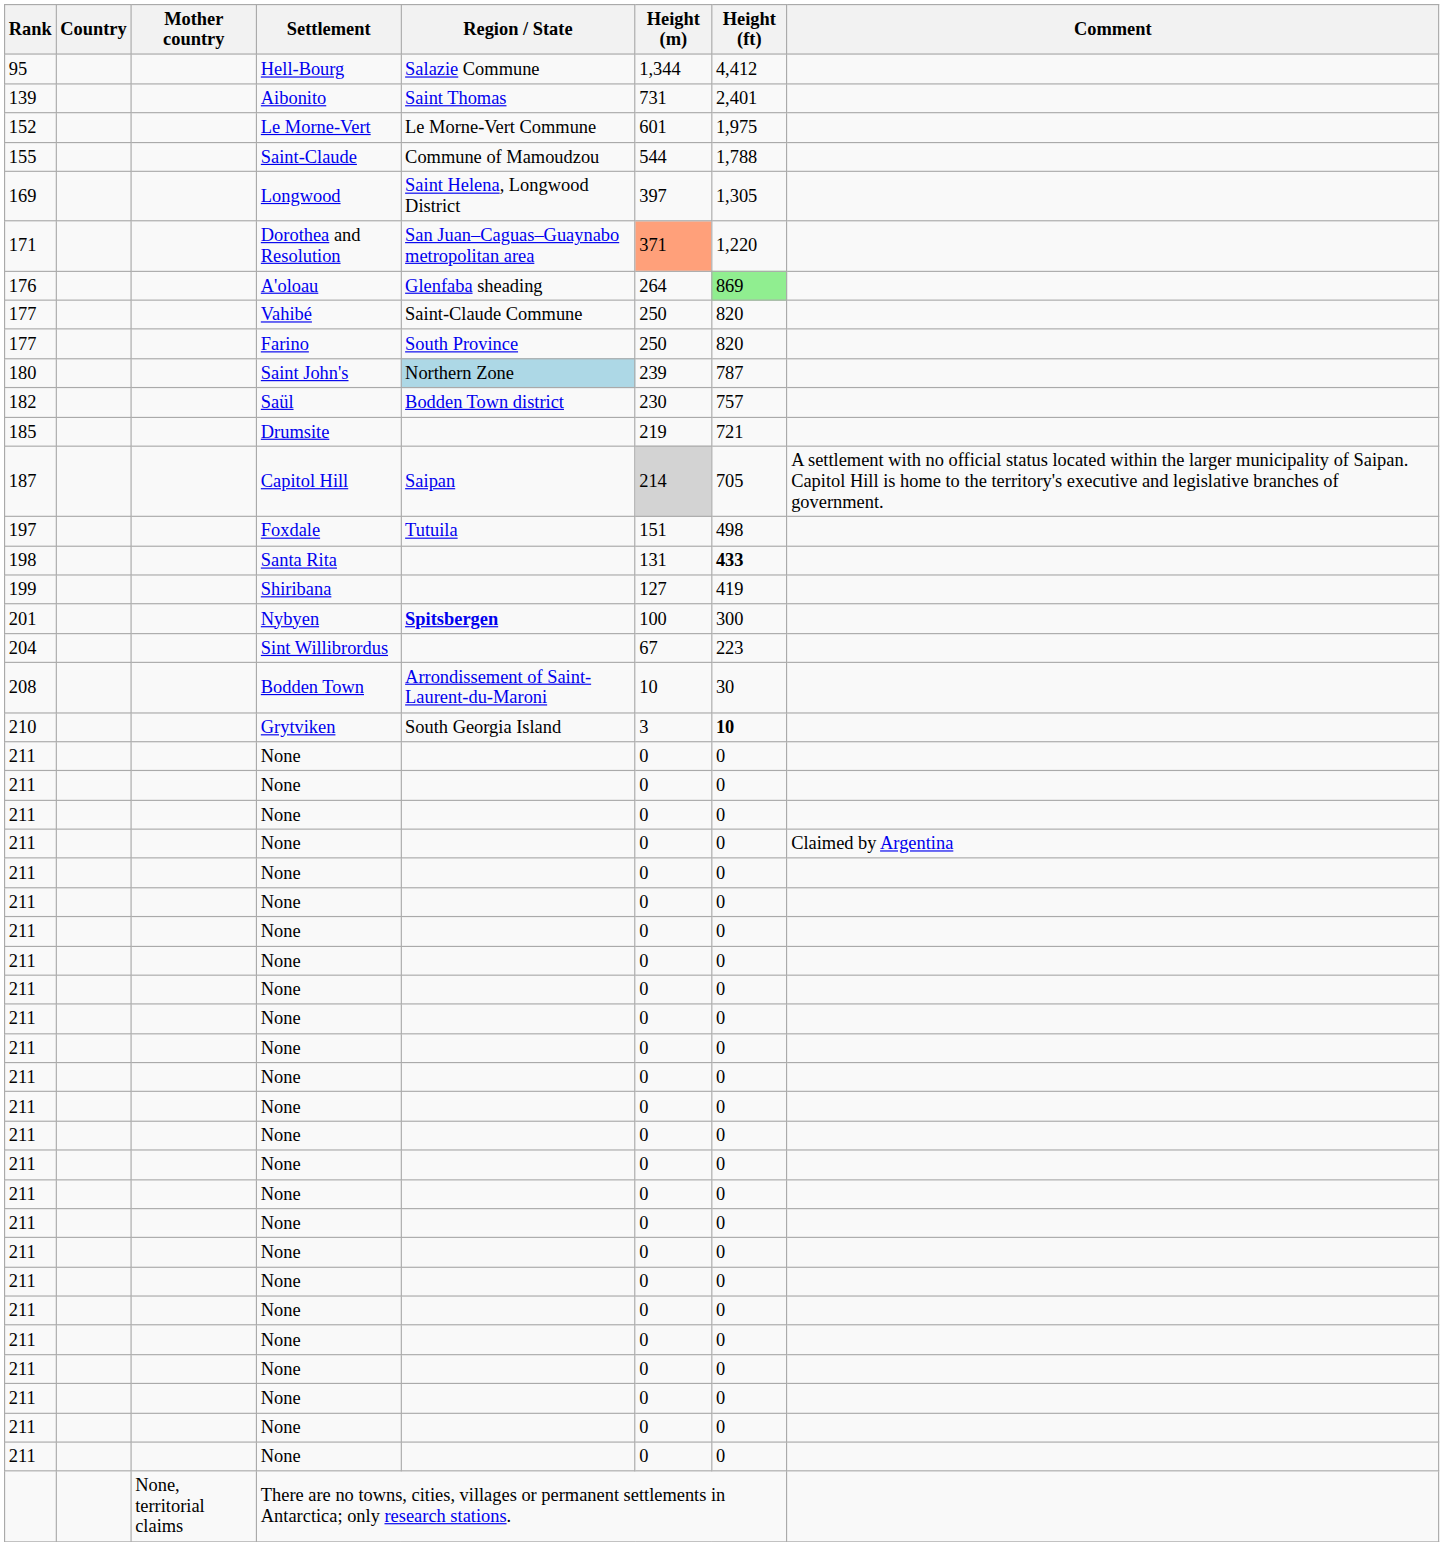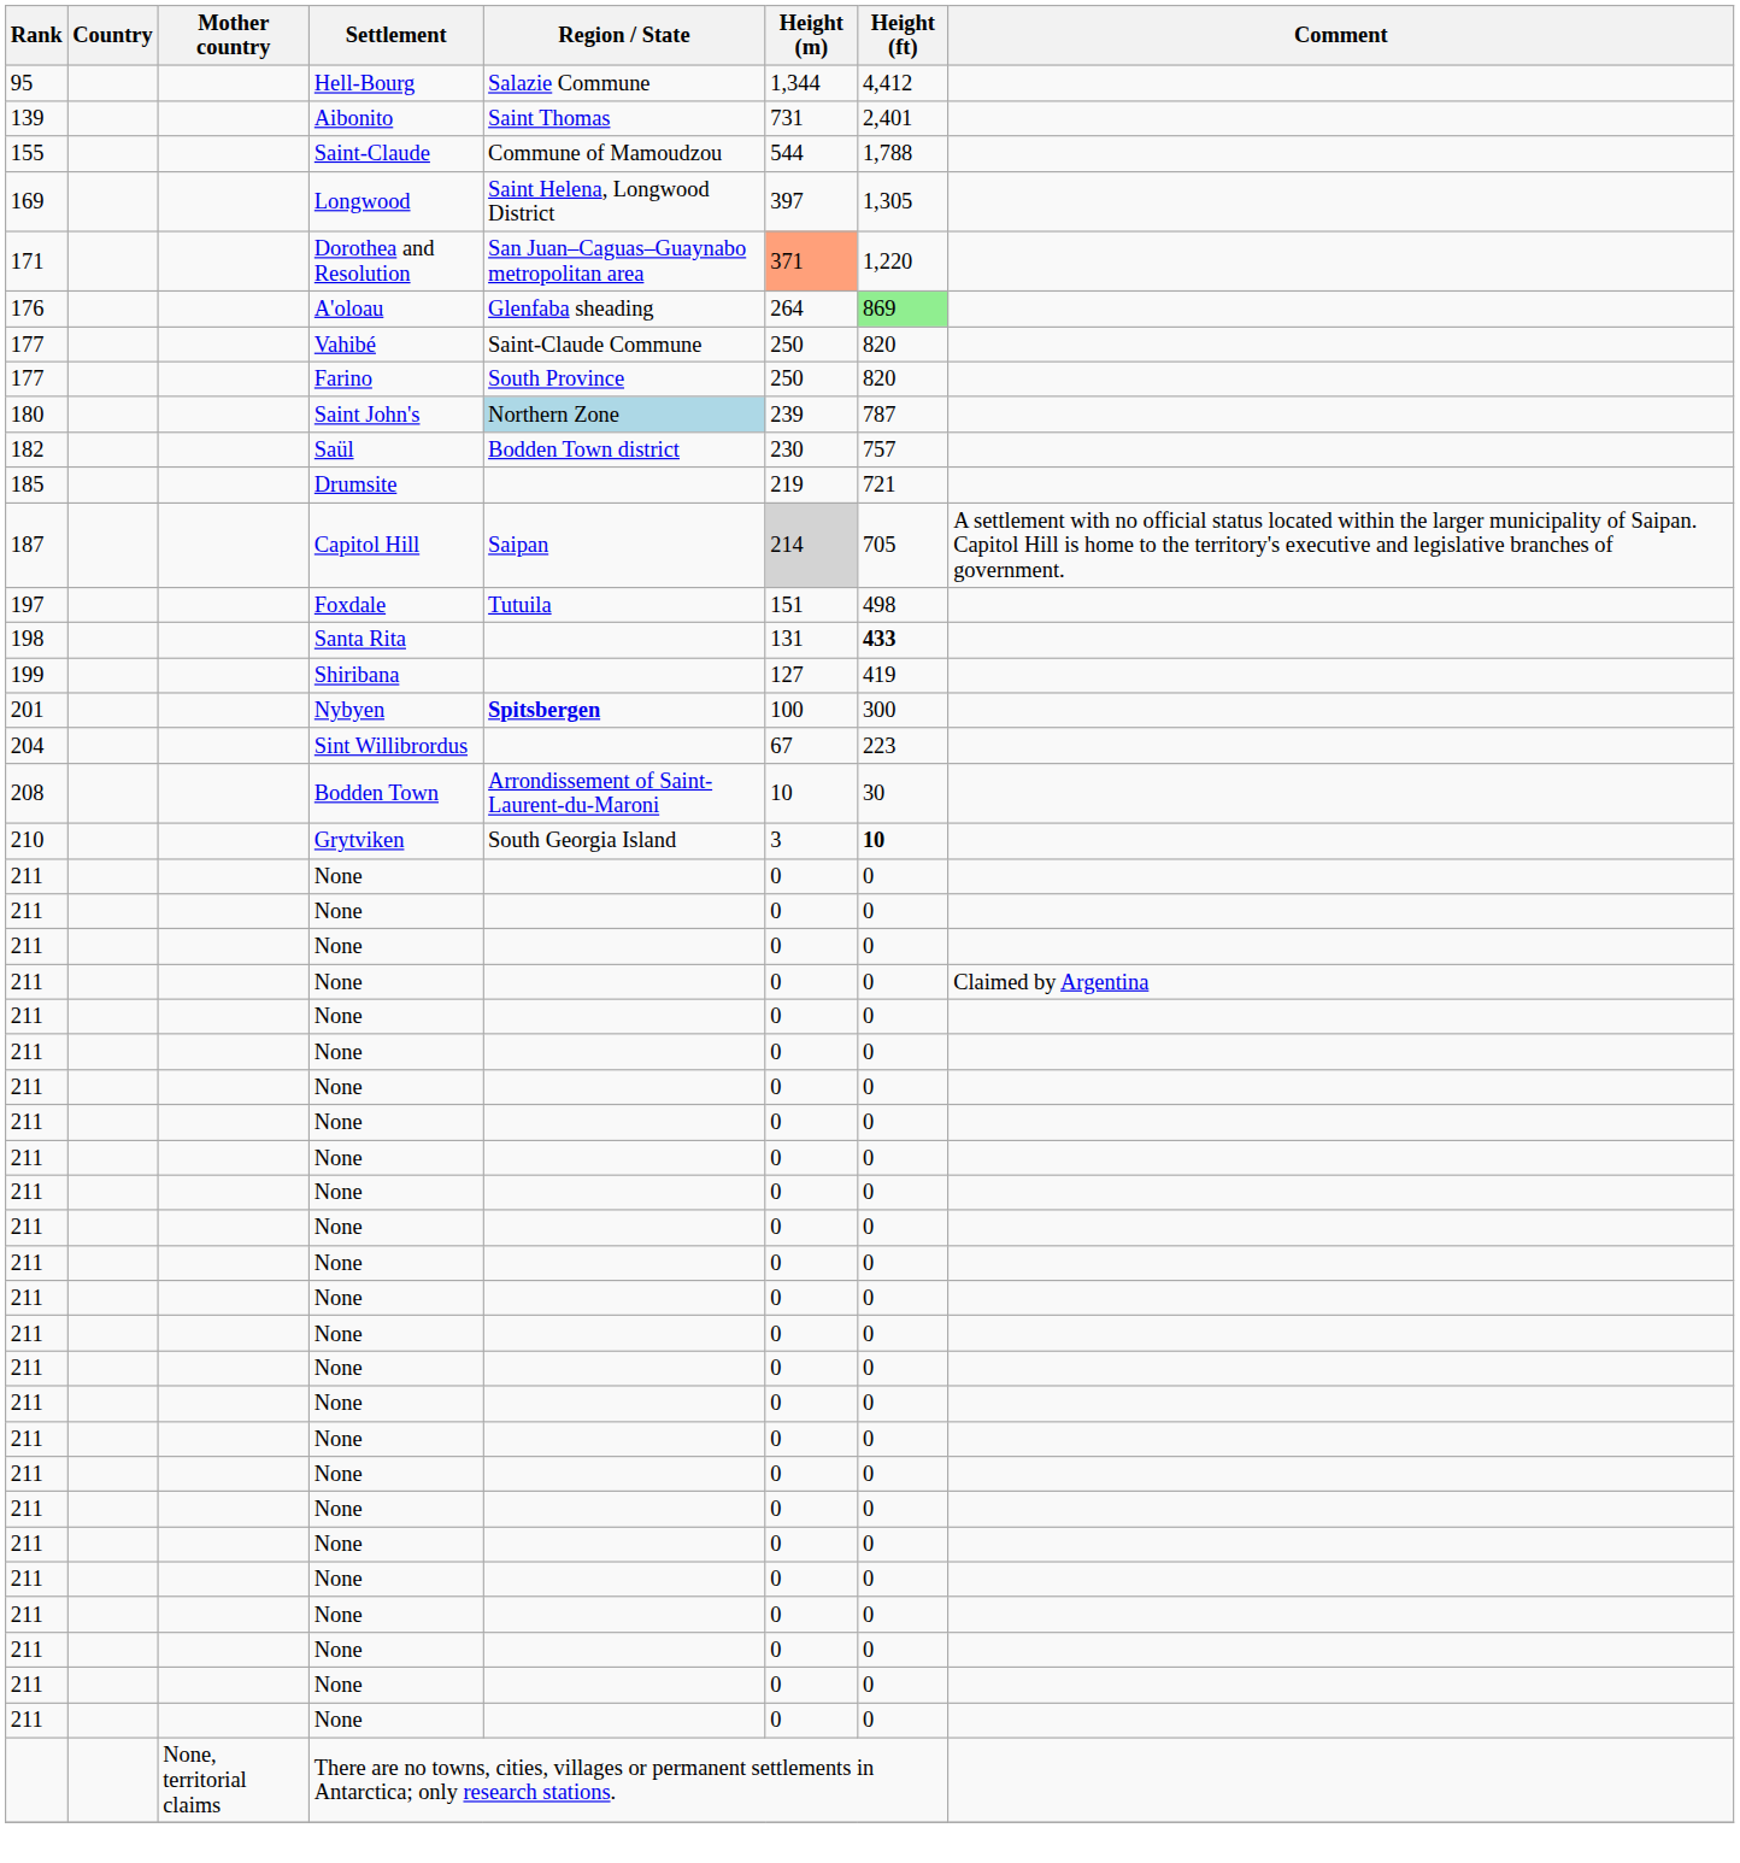 <table class="wikitable sortable">
 <tr>
 <th>Rank</th>
 <th>Country</th>
 <th>Mother country</th>
 <th>Settlement</th>
 <th>Region / State</th>
 <th>Height (m)</th>
 <th>Height (ft)</th>
 <th>Comment</th>
 </tr>
 <tr>
 <td>95</td>
 <td></td>
 <td></td>
 <td><a href='#'>Hell-Bourg</a></td>
 <td><a href='#'>Salazie</a> Commune</td>
 <td>1,344</td>
 <td>4,412</td>
 <td></td>
 </tr>
 <tr>
 <td>139</td>
 <td></td>
 <td></td>
 <td><a href='#'>Aibonito</a></td>
 <td><a href='#'>Saint Thomas</a></td>
 <td>731</td>
 <td>2,401</td>
-<td></td>
-</tr>
-<tr>
-<td>152</td>
-<td></td>
-<td></td>
-<td><a href='#'>Le Morne-Vert</a></td>
-<td>Le Morne-Vert Commune</td>
-<td>601</td>
-<td>1,975</td>
 <td></td>
 </tr>
 <tr>
 <td>155</td>
 <td></td>
 <td></td>
 <td><a href='#'>Saint-Claude</a></td>
 <td>Commune of Mamoudzou</td>
 <td>544</td>
 <td>1,788</td>
 <td></td>
 </tr>
 <tr>
 <td>169</td>
 <td></td>
 <td></td>
 <td><a href='#'>Longwood</a></td>
 <td><a href='#'>Saint Helena</a>, Longwood District</td>
 <td>397</td>
 <td>1,305</td>
 <td></td>
 </tr>
 <tr>
 <td>171</td>
 <td></td>
 <td></td>
 <td><a href='#'>Dorothea</a> and <a href='#'>Resolution</a></td>
 <td><a href='#'>San Juan–Caguas–Guaynabo metropolitan area</a></td>
 <td style="background: lightsalmon;">371</td>
 <td>1,220</td>
 <td></td>
 </tr>
 <tr>
 <td>176</td>
 <td></td>
 <td></td>
 <td><a href='#'>A'oloau</a></td>
 <td><a href='#'>Glenfaba</a> sheading</td>
 <td>264</td>
 <td style="background: lightgreen;">869</td>
 <td></td>
 </tr>
 <tr>
 <td>177</td>
 <td></td>
 <td></td>
 <td><a href='#'>Vahibé</a></td>
 <td>Saint-Claude Commune</td>
 <td>250</td>
 <td>820</td>
 <td></td>
 </tr>
 <tr>
 <td>177</td>
 <td></td>
 <td></td>
 <td><a href='#'>Farino</a></td>
 <td><a href='#'>South Province</a></td>
 <td>250</td>
 <td>820</td>
 <td></td>
 </tr>
 <tr>
 <td>180</td>
 <td></td>
 <td></td>
 <td><a href='#'>Saint John's</a></td>
 <td style="background: lightblue;">Northern Zone</td>
 <td>239</td>
 <td>787</td>
 <td></td>
 </tr>
 <tr>
 <td>182</td>
 <td></td>
 <td></td>
 <td><a href='#'>Saül</a></td>
 <td><a href='#'>Bodden Town district</a></td>
 <td>230</td>
 <td>757</td>
 <td></td>
 </tr>
 <tr>
 <td>185</td>
 <td></td>
 <td></td>
 <td><a href='#'>Drumsite</a></td>
 <td></td>
 <td>219</td>
 <td>721</td>
 <td></td>
 </tr>
 <tr>
 <td>187</td>
 <td></td>
 <td></td>
 <td><a href='#'>Capitol Hill</a></td>
 <td><a href='#'>Saipan</a></td>
 <td style="background: lightgrey;">214</td>
 <td>705</td>
 <td>A settlement with no official status located within the larger municipality of Saipan. Capitol Hill is home to the territory's executive and legislative branches of government.</td>
 </tr>
 <tr>
 <td>197</td>
 <td></td>
 <td></td>
 <td><a href='#'>Foxdale</a></td>
 <td><a href='#'>Tutuila</a></td>
 <td>151</td>
 <td>498</td>
 <td></td>
 </tr>
 <tr>
 <td>198</td>
 <td></td>
 <td></td>
 <td><a href='#'>Santa Rita</a></td>
 <td></td>
 <td>131</td>
 <td><strong>433</strong></td>
 <td></td>
 </tr>
 <tr>
 <td>199</td>
 <td></td>
 <td></td>
 <td><a href='#'>Shiribana</a></td>
 <td></td>
 <td>127</td>
 <td>419</td>
 <td></td>
 </tr>
 <tr>
 <td>201</td>
 <td></td>
 <td></td>
 <td><a href='#'>Nybyen</a></td>
 <td><strong><a href='#'>Spitsbergen</a></strong></td>
 <td>100</td>
 <td>300</td>
 <td></td>
 </tr>
 <tr>
 <td>204</td>
 <td></td>
 <td></td>
 <td><a href='#'>Sint Willibrordus</a></td>
 <td></td>
 <td>67</td>
 <td>223</td>
 <td></td>
 </tr>
 <tr>
 <td>208</td>
 <td></td>
 <td></td>
 <td><a href='#'>Bodden Town</a></td>
 <td><a href='#'>Arrondissement of Saint-Laurent-du-Maroni</a></td>
 <td>10</td>
 <td>30</td>
 <td></td>
 </tr>
 <tr>
 <td>210</td>
 <td></td>
 <td></td>
 <td><a href='#'>Grytviken</a></td>
 <td>South Georgia Island</td>
 <td>3</td>
 <td><strong>10</strong></td>
 <td></td>
 </tr>
 <tr>
 <td>211</td>
 <td></td>
 <td></td>
 <td>None</td>
 <td></td>
 <td>0</td>
 <td>0</td>
 <td></td>
 </tr>
 <tr>
 <td>211</td>
 <td></td>
 <td></td>
 <td>None</td>
 <td></td>
 <td>0</td>
 <td>0</td>
 <td></td>
 </tr>
 <tr>
 <td>211</td>
 <td></td>
 <td></td>
 <td>None</td>
 <td></td>
 <td>0</td>
 <td>0</td>
 <td></td>
 </tr>
 <tr>
 <td>211</td>
 <td></td>
 <td></td>
 <td>None</td>
 <td></td>
 <td>0</td>
 <td>0</td>
 <td>Claimed by <a href='#'>Argentina</a></td>
 </tr>
 <tr>
 <td>211</td>
 <td></td>
 <td></td>
 <td>None</td>
 <td></td>
 <td>0</td>
 <td>0</td>
 <td></td>
 </tr>
 <tr>
 <td>211</td>
 <td></td>
 <td></td>
 <td>None</td>
 <td></td>
 <td>0</td>
 <td>0</td>
 <td></td>
 </tr>
 <tr>
 <td>211</td>
 <td></td>
 <td></td>
 <td>None</td>
 <td></td>
 <td>0</td>
 <td>0</td>
 <td></td>
 </tr>
 <tr>
 <td>211</td>
 <td></td>
 <td></td>
 <td>None</td>
 <td></td>
 <td>0</td>
 <td>0</td>
 <td></td>
 </tr>
 <tr>
 <td>211</td>
 <td></td>
 <td></td>
 <td>None</td>
 <td></td>
 <td>0</td>
 <td>0</td>
 <td></td>
 </tr>
 <tr>
 <td>211</td>
 <td></td>
 <td></td>
 <td>None</td>
 <td></td>
 <td>0</td>
 <td>0</td>
 <td></td>
 </tr>
 <tr>
 <td>211</td>
 <td></td>
 <td></td>
 <td>None</td>
 <td></td>
 <td>0</td>
 <td>0</td>
 <td></td>
 </tr>
 <tr>
 <td>211</td>
 <td></td>
 <td></td>
 <td>None</td>
 <td></td>
 <td>0</td>
 <td>0</td>
 <td></td>
 </tr>
 <tr>
 <td>211</td>
 <td></td>
 <td></td>
 <td>None</td>
 <td></td>
 <td>0</td>
 <td>0</td>
 <td></td>
 </tr>
 <tr>
 <td>211</td>
 <td></td>
 <td></td>
 <td>None</td>
 <td></td>
 <td>0</td>
 <td>0</td>
 <td></td>
 </tr>
 <tr>
 <td>211</td>
 <td></td>
 <td></td>
 <td>None</td>
 <td></td>
 <td>0</td>
 <td>0</td>
 <td></td>
 </tr>
 <tr>
 <td>211</td>
 <td></td>
 <td></td>
 <td>None</td>
 <td></td>
 <td>0</td>
 <td>0</td>
 <td></td>
 </tr>
 <tr>
 <td>211</td>
 <td></td>
 <td></td>
 <td>None</td>
 <td></td>
 <td>0</td>
 <td>0</td>
 <td></td>
 </tr>
 <tr>
 <td>211</td>
 <td></td>
 <td></td>
 <td>None</td>
 <td></td>
 <td>0</td>
 <td>0</td>
 <td></td>
 </tr>
 <tr>
 <td>211</td>
 <td></td>
 <td></td>
 <td>None</td>
 <td></td>
 <td>0</td>
 <td>0</td>
 <td></td>
 </tr>
 <tr>
 <td>211</td>
 <td></td>
 <td></td>
 <td>None</td>
 <td></td>
 <td>0</td>
 <td>0</td>
 <td></td>
 </tr>
 <tr>
 <td>211</td>
 <td></td>
 <td></td>
 <td>None</td>
 <td></td>
 <td>0</td>
 <td>0</td>
 <td></td>
 </tr>
 <tr>
 <td>211</td>
 <td></td>
 <td></td>
 <td>None</td>
 <td></td>
 <td>0</td>
 <td>0</td>
 <td></td>
 </tr>
 <tr>
 <td>211</td>
 <td></td>
 <td></td>
 <td>None</td>
 <td></td>
 <td>0</td>
 <td>0</td>
 <td></td>
 </tr>
 <tr>
 <td>211</td>
 <td></td>
 <td></td>
 <td>None</td>
 <td></td>
 <td>0</td>
 <td>0</td>
 <td></td>
 </tr>
 <tr>
 <td>211</td>
 <td></td>
 <td></td>
 <td>None</td>
 <td></td>
 <td>0</td>
 <td>0</td>
 <td></td>
 </tr>
 <tr>
 <td></td>
 <td></td>
 <td>None, territorial claims</td>
 <td colspan=4>There are no towns, cities, villages or permanent settlements in Antarctica; only <a href='#'>research stations</a>.</td>
 <td></td>
 </tr>
 <tr>
 </tr>
 </table>
